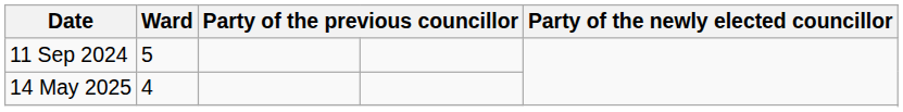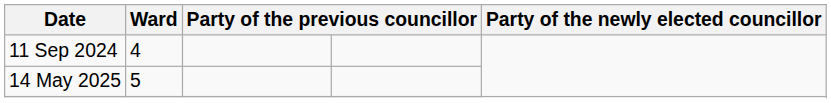 <table class="wikitable">
 <tr>
 <th>Date</th>
 <th>Ward</th>
 <th colspan=2>Party of the previous councillor</th>
 <th colspan=2>Party of the newly elected councillor</th>
 </tr>
 <tr>
 <td>11 Sep 2024</td>
-<td>5</td>
+<td>4</td>
 <td></td>
 <td></td>
 </tr>
 <tr>
 <td>14 May 2025</td>
-<td>4</td>
+<td>5</td>
 <td></td>
 <td></td>
 </tr>
 <tr>
 </tr>
 </table>
